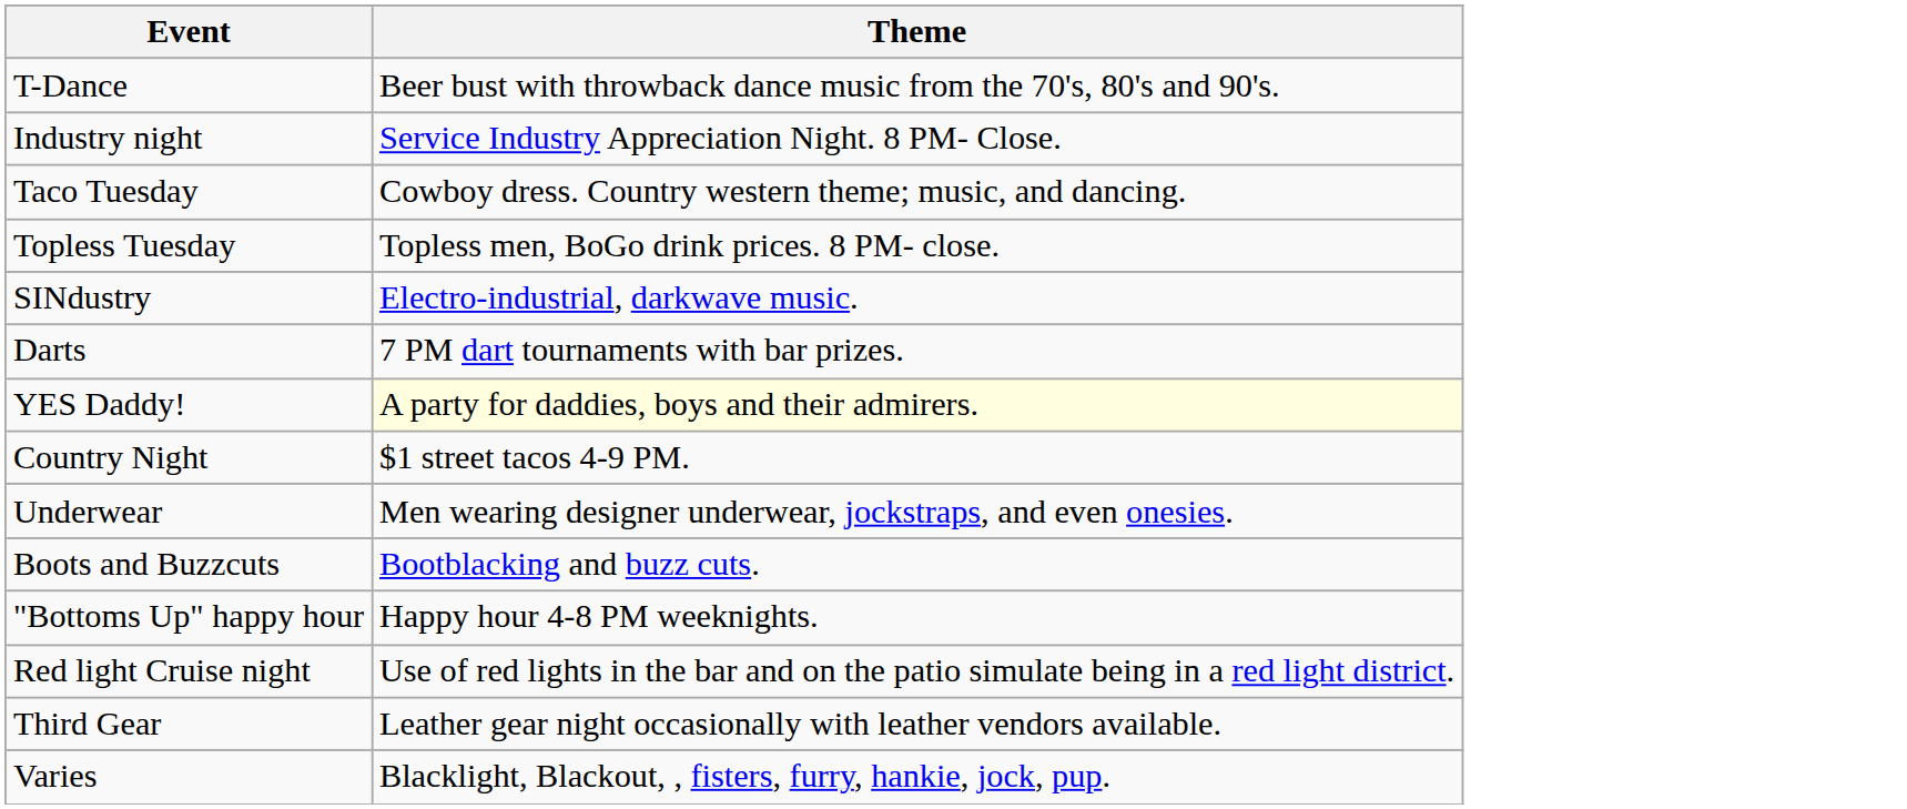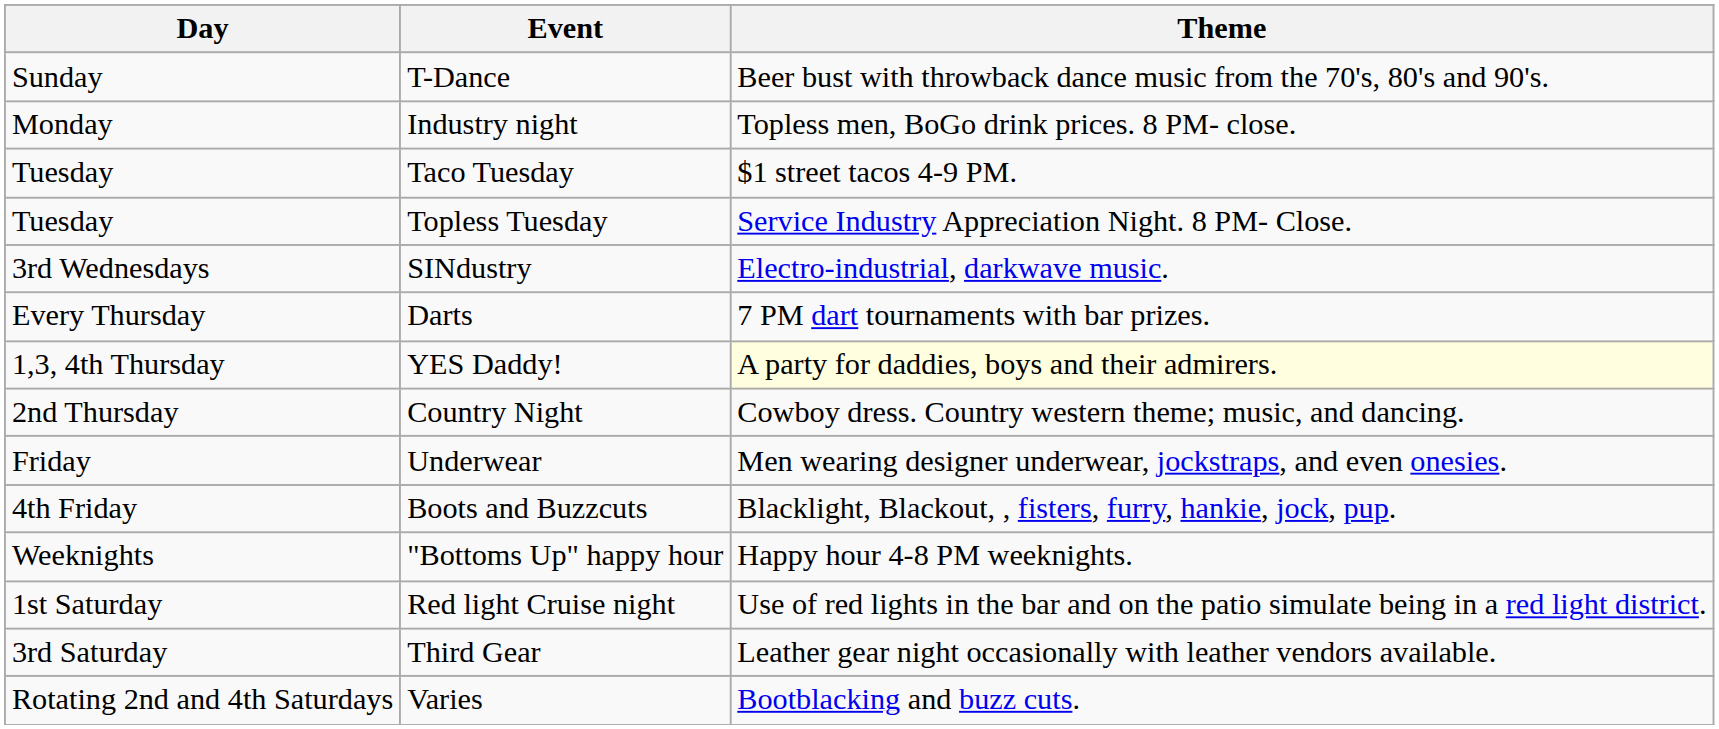 <table class="wikitable">
 <tr>
+<th>Day</th>
 <th>Event</th>
 <th>Theme</th>
 </tr>
 <tr>
+<td>Sunday</td>
 <td>T-Dance</td>
 <td>Beer bust with throwback dance music from the 70's, 80's and 90's.</td>
 </tr>
 <tr>
+<td>Monday</td>
 <td>Industry night</td>
+<td>Topless men, BoGo drink prices. 8 PM- close.</td>
+</tr>
+<tr>
+<td>Tuesday</td>
+<td>Taco Tuesday</td>
+<td>$1 street tacos 4-9 PM.</td>
+</tr>
+<tr>
+<td>Tuesday</td>
+<td>Topless Tuesday</td>
 <td><a href='#'>Service Industry</a> Appreciation Night. 8 PM- Close.</td>
 </tr>
 <tr>
-<td>Taco Tuesday</td>
-<td>Cowboy dress. Country western theme; music, and dancing.</td>
-</tr>
-<tr>
-<td>Topless Tuesday</td>
-<td>Topless men, BoGo drink prices. 8 PM- close.</td>
-</tr>
-<tr>
+<td>3rd Wednesdays</td>
 <td>SINdustry</td>
 <td><a href='#'>Electro-industrial</a>, <a href='#'>darkwave music</a>.</td>
 </tr>
 <tr>
+<td>Every Thursday</td>
 <td>Darts</td>
 <td>7 PM <a href='#'>dart</a> tournaments with bar prizes.</td>
 </tr>
 <tr>
+<td>1,3, 4th Thursday</td>
 <td>YES Daddy!</td>
 <td style="background: lightyellow;">A party for daddies, boys and their admirers.</td>
 </tr>
 <tr>
+<td>2nd Thursday</td>
 <td>Country Night</td>
-<td>$1 street tacos 4-9 PM.</td>
+<td>Cowboy dress. Country western theme; music, and dancing.</td>
 </tr>
 <tr>
+<td>Friday</td>
 <td>Underwear</td>
 <td>Men wearing designer underwear, <a href='#'>jockstraps</a>, and even <a href='#'>onesies</a>.</td>
 </tr>
 <tr>
+<td>4th Friday</td>
 <td>Boots and Buzzcuts</td>
-<td><a href='#'>Bootblacking</a> and <a href='#'>buzz cuts</a>.</td>
+<td>Blacklight, Blackout, , <a href='#'>fisters</a>, <a href='#'>furry</a>, <a href='#'>hankie</a>, <a href='#'>jock</a>, <a href='#'>pup</a>.</td>
 </tr>
 <tr>
+<td>Weeknights</td>
 <td>"Bottoms Up" happy hour</td>
 <td>Happy hour 4-8 PM weeknights.</td>
 </tr>
 <tr>
+<td>1st Saturday</td>
 <td>Red light Cruise night</td>
 <td>Use of red lights in the bar and on the patio simulate being in a <a href='#'>red light district</a>.</td>
 </tr>
 <tr>
+<td>3rd Saturday</td>
 <td>Third Gear</td>
 <td>Leather gear night occasionally with leather vendors available.</td>
 </tr>
 <tr>
+<td>Rotating 2nd and 4th Saturdays</td>
 <td>Varies</td>
-<td>Blacklight, Blackout, , <a href='#'>fisters</a>, <a href='#'>furry</a>, <a href='#'>hankie</a>, <a href='#'>jock</a>, <a href='#'>pup</a>.</td>
+<td><a href='#'>Bootblacking</a> and <a href='#'>buzz cuts</a>.</td>
 </tr>
 </table>
